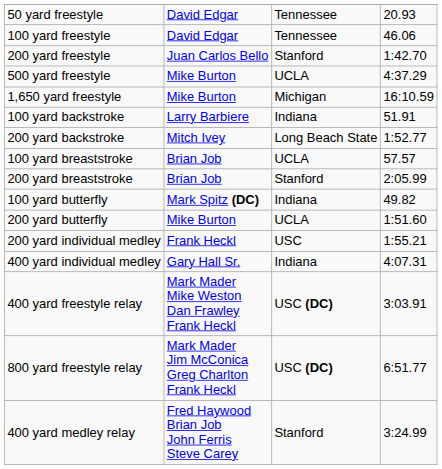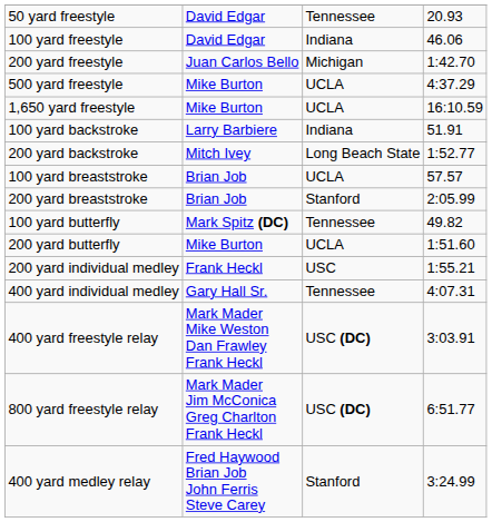 <table class="wikitable sortable" style="text-align:left">
 <tr>
 </tr>
 <tr>
 <td>50 yard freestyle</td>
 <td><a href='#'>David Edgar</a></td>
 <td>Tennessee</td>
 <td>20.93</td>
 </tr>
 <tr>
 <td>100 yard freestyle</td>
 <td><a href='#'>David Edgar</a></td>
-<td>Tennessee</td>
+<td>Indiana</td>
 <td>46.06</td>
 </tr>
 <tr>
 <td>200 yard freestyle</td>
 <td> <a href='#'>Juan Carlos Bello</a></td>
-<td>Stanford</td>
+<td>Michigan</td>
 <td>1:42.70</td>
 </tr>
 <tr>
 <td>500 yard freestyle</td>
 <td><a href='#'>Mike Burton</a></td>
 <td>UCLA</td>
 <td>4:37.29</td>
 </tr>
 <tr>
 <td>1,650 yard freestyle</td>
 <td><a href='#'>Mike Burton</a></td>
-<td>Michigan</td>
+<td>UCLA</td>
 <td>16:10.59</td>
 </tr>
 <tr>
 <td>100 yard backstroke</td>
 <td><a href='#'>Larry Barbiere</a></td>
 <td>Indiana</td>
 <td>51.91</td>
 </tr>
 <tr>
 <td>200 yard backstroke</td>
 <td><a href='#'>Mitch Ivey</a></td>
 <td>Long Beach State</td>
 <td>1:52.77</td>
 </tr>
 <tr>
 <td>100 yard breaststroke</td>
 <td><a href='#'>Brian Job</a></td>
 <td>UCLA</td>
 <td>57.57</td>
 </tr>
 <tr>
 <td>200 yard breaststroke</td>
 <td><a href='#'>Brian Job</a></td>
 <td>Stanford</td>
 <td>2:05.99</td>
 </tr>
 <tr>
 <td>100 yard butterfly</td>
 <td><a href='#'>Mark Spitz</a> <strong>(DC)</strong></td>
-<td>Indiana</td>
+<td>Tennessee</td>
 <td>49.82</td>
 </tr>
 <tr>
 <td>200 yard butterfly</td>
 <td><a href='#'>Mike Burton</a></td>
 <td>UCLA</td>
 <td>1:51.60</td>
 </tr>
 <tr>
 <td>200 yard individual medley</td>
 <td><a href='#'>Frank Heckl</a></td>
 <td>USC</td>
 <td>1:55.21</td>
 </tr>
 <tr>
 <td>400 yard individual medley</td>
 <td><a href='#'>Gary Hall Sr.</a></td>
-<td>Indiana</td>
+<td>Tennessee</td>
 <td>4:07.31</td>
 </tr>
 <tr>
 <td>400 yard freestyle relay</td>
 <td><a href='#'>Mark Mader</a><br><a href='#'>Mike Weston</a><br><a href='#'>Dan Frawley</a><br><a href='#'>Frank Heckl</a></td>
 <td>USC <strong>(DC)</strong></td>
 <td>3:03.91</td>
 </tr>
 <tr>
 <td>800 yard freestyle relay</td>
 <td><a href='#'>Mark Mader</a><br><a href='#'>Jim McConica</a><br><a href='#'>Greg Charlton</a><br><a href='#'>Frank Heckl</a></td>
 <td>USC <strong>(DC)</strong></td>
 <td>6:51.77</td>
 </tr>
 <tr>
 <td>400 yard medley relay</td>
 <td><a href='#'>Fred Haywood</a><br><a href='#'>Brian Job</a><br><a href='#'>John Ferris</a><br><a href='#'>Steve Carey</a></td>
 <td>Stanford</td>
 <td>3:24.99</td>
 </tr>
 </table>
